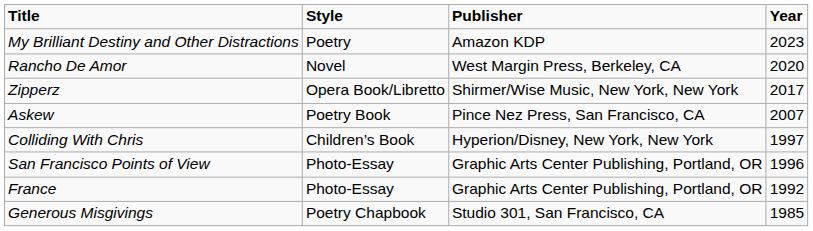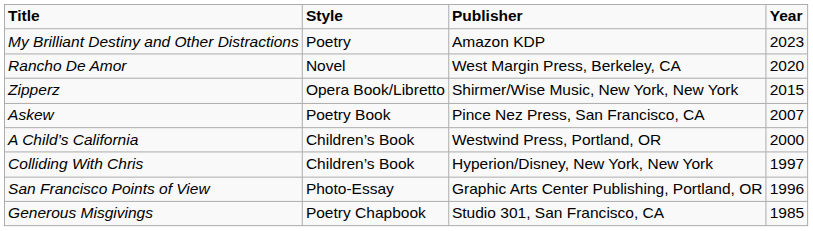 <table class="wikitable">
 <tr>
 <td><strong>Title</strong></td>
 <td><strong>Style</strong></td>
 <td><strong>Publisher</strong></td>
 <td><strong>Year</strong></td>
 </tr>
 <tr>
 <td><em>My Brilliant Destiny and Other Distractions</em></td>
 <td>Poetry</td>
 <td>Amazon KDP</td>
 <td>2023</td>
 </tr>
 <tr>
 <td><em>Rancho De Amor</em></td>
 <td>Novel</td>
 <td>West Margin Press, Berkeley, CA</td>
 <td>2020</td>
 </tr>
 <tr>
 <td><em>Zipperz</em></td>
 <td>Opera Book/Libretto</td>
 <td>Shirmer/Wise Music, New York, New York</td>
-<td>2017</td>
+<td>2015</td>
 </tr>
 <tr>
 <td><em>Askew</em></td>
 <td>Poetry Book</td>
 <td>Pince Nez Press, San Francisco, CA</td>
 <td>2007</td>
+</tr>
+<tr>
+<td><em>A Child’s California</em></td>
+<td>Children’s Book</td>
+<td>Westwind Press, Portland, OR</td>
+<td>2000</td>
 </tr>
 <tr>
 <td><em>Colliding With Chris</em></td>
 <td>Children’s Book</td>
 <td>Hyperion/Disney, New York, New York</td>
 <td>1997</td>
 </tr>
 <tr>
 <td><em>San Francisco Points of View</em></td>
 <td>Photo-Essay</td>
 <td>Graphic Arts Center Publishing, Portland, OR</td>
 <td>1996</td>
 </tr>
 <tr>
-<td><em>France</em></td>
-<td>Photo-Essay</td>
-<td>Graphic Arts Center Publishing, Portland, OR</td>
-<td>1992</td>
-</tr>
-<tr>
 <td><em>Generous Misgivings</em></td>
 <td>Poetry Chapbook</td>
 <td>Studio 301, San Francisco, CA</td>
 <td>1985</td>
 </tr>
 </table>
